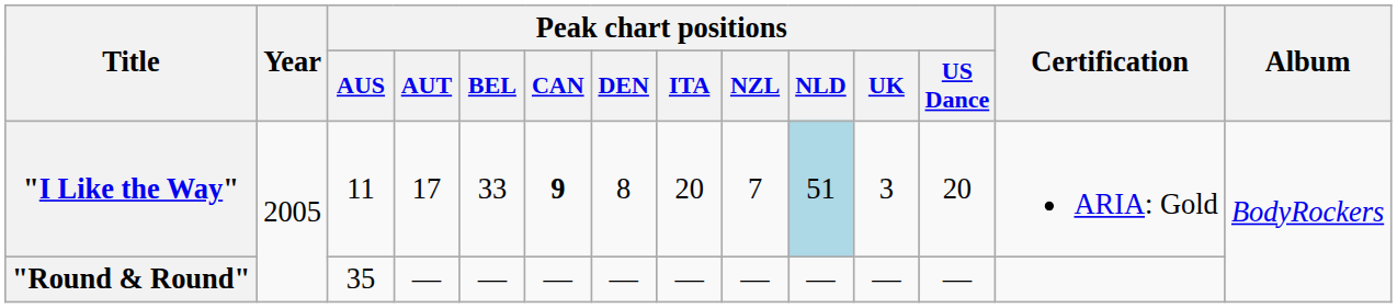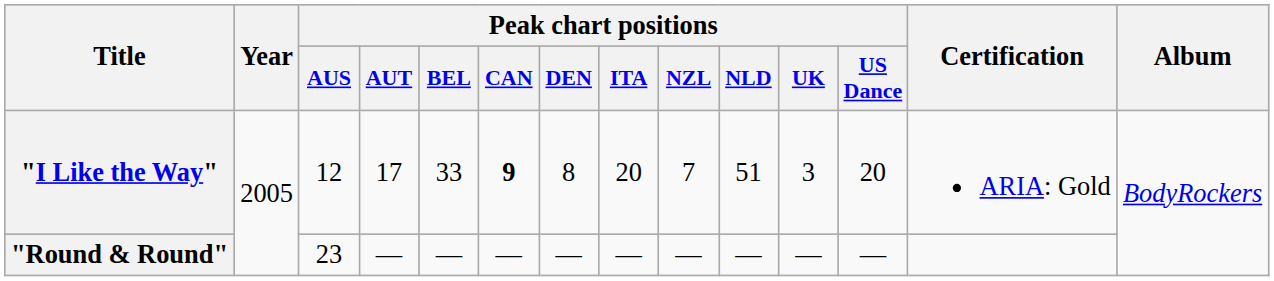 <table class="wikitable plainrowheaders" style="text-align:center;">
 <tr>
 <th scope="col" rowspan="2">Title</th>
 <th scope="col" rowspan="2">Year</th>
 <th scope="col" colspan="10">Peak chart positions</th>
 <th scope="col" rowspan="2">Certification</th>
 <th scope="col" rowspan="2">Album</th>
 </tr>
 <tr style="font-size:smaller;">
 <th width="30"><a href='#'>AUS</a><br></th>
 <th width="30"><a href='#'>AUT</a><br></th>
 <th width="30"><a href='#'>BEL</a><br></th>
 <th width="30"><a href='#'>CAN</a></th>
 <th width="30"><a href='#'>DEN</a><br></th>
 <th width="30"><a href='#'>ITA</a><br></th>
 <th width="30"><a href='#'>NZL</a><br></th>
 <th width="30"><a href='#'>NLD</a><br></th>
 <th width="30"><a href='#'>UK</a><br></th>
 <th width="30"><a href='#'>US<br>Dance</a><br></th>
 </tr>
 <tr>
 <th scope="row">"<a href='#'>I Like the Way</a>"</th>
 <td rowspan="2">2005</td>
-<td>11</td>
+<td>12</td>
 <td>17</td>
 <td>33</td>
 <td><strong>9</strong></td>
 <td>8</td>
 <td>20</td>
 <td>7</td>
-<td style="background: lightblue;">51</td>
+<td>51</td>
 <td>3</td>
 <td>20</td>
 <td><br><ul><li><a href='#'>ARIA</a>: Gold</li></ul></td>
 <td rowspan="2"><em><a href='#'>BodyRockers</a></em></td>
 </tr>
 <tr>
 <th scope="row">"Round & Round"</th>
-<td>35</td>
+<td>23</td>
 <td>—</td>
 <td>—</td>
 <td>—</td>
 <td>—</td>
 <td>—</td>
 <td>—</td>
 <td>—</td>
 <td>—</td>
 <td>—</td>
 <td></td>
 </tr>
 </table>
